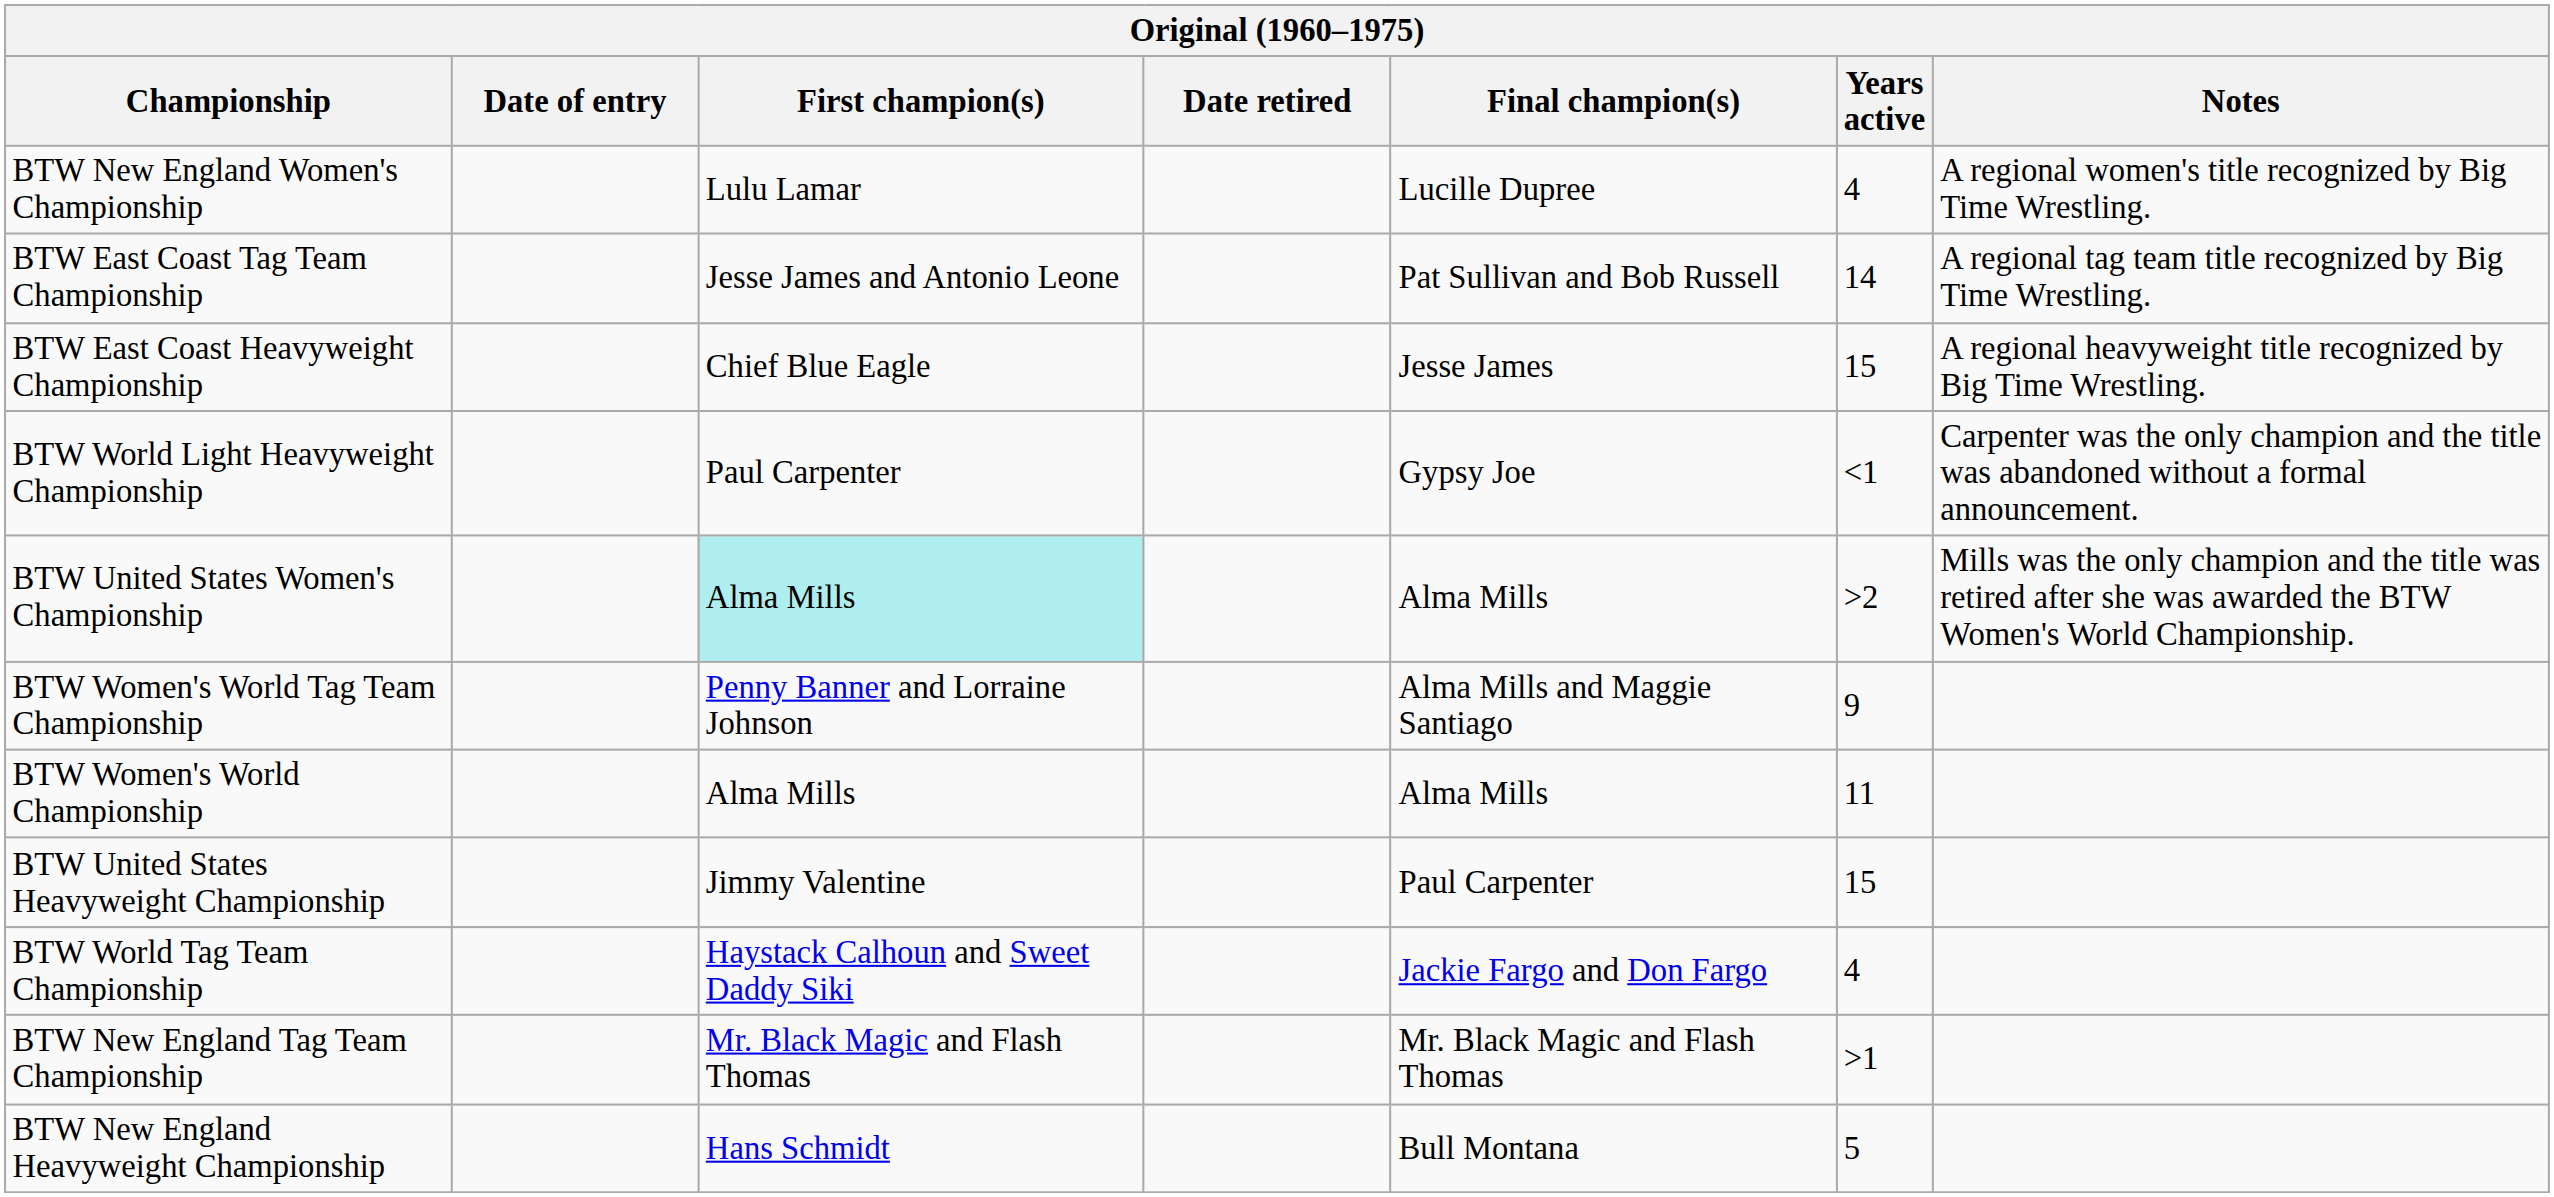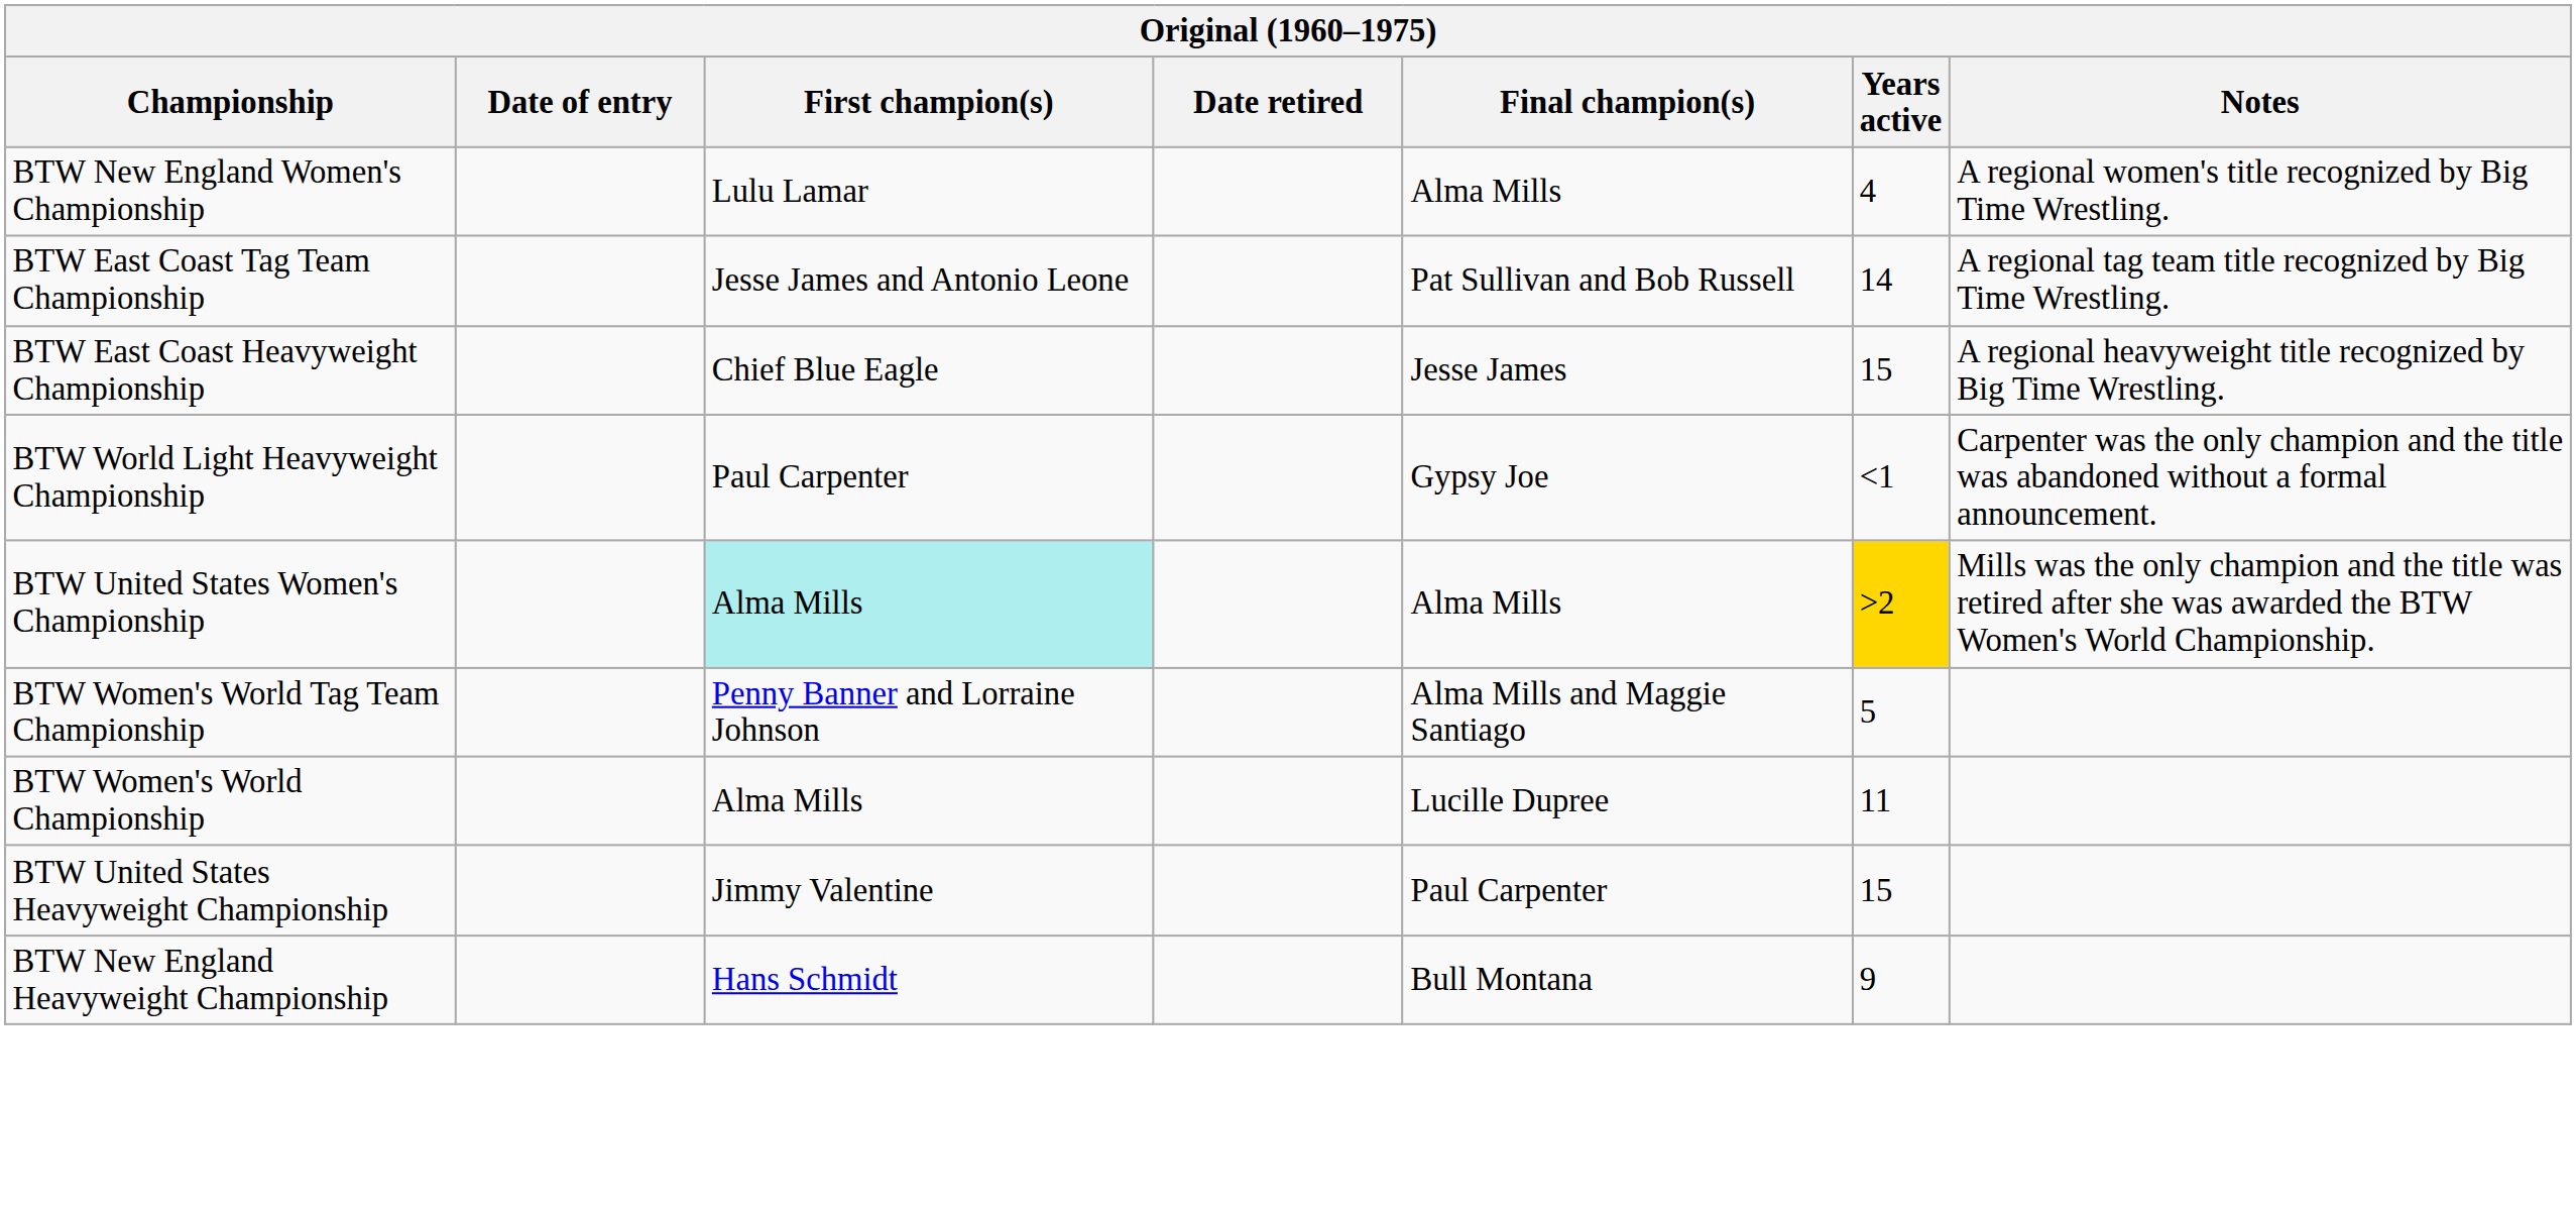 <table class="wikitable sortable" border="2">
 <tr>
 <th colspan="7">Original (1960–1975)</th>
 </tr>
 <tr>
 <th width="18%">Championship</th>
 <th width="10%">Date of entry</th>
 <th class="unsortable" width="18%">First champion(s)<br></th>
 <th width="10%">Date retired</th>
 <th class="unsortable" width="18%">Final champion(s)<br></th>
 <th width="0">Years active</th>
 <th class="unsortable" width="25%">Notes</th>
 </tr>
 <tr>
 <td>BTW New England Women's Championship</td>
 <td></td>
 <td>Lulu Lamar</td>
 <td></td>
-<td>Lucille Dupree</td>
+<td>Alma Mills</td>
 <td>4</td>
 <td>A regional women's title recognized by Big Time Wrestling.</td>
 </tr>
 <tr>
 <td>BTW East Coast Tag Team Championship</td>
 <td></td>
 <td>Jesse James and Antonio Leone</td>
 <td></td>
 <td>Pat Sullivan and Bob Russell</td>
 <td>14</td>
 <td>A regional tag team title recognized by Big Time Wrestling.</td>
 </tr>
 <tr>
 <td>BTW East Coast Heavyweight Championship</td>
 <td></td>
 <td>Chief Blue Eagle</td>
 <td></td>
 <td>Jesse James</td>
 <td>15</td>
 <td>A regional heavyweight title recognized by Big Time Wrestling.</td>
 </tr>
 <tr>
 <td>BTW World Light Heavyweight Championship</td>
 <td></td>
 <td>Paul Carpenter</td>
 <td></td>
 <td>Gypsy Joe</td>
 <td><1</td>
 <td>Carpenter was the only champion and the title was abandoned without a formal announcement.</td>
 </tr>
 <tr>
 <td>BTW United States Women's Championship</td>
 <td></td>
 <td style="background: paleturquoise;">Alma Mills</td>
 <td></td>
 <td>Alma Mills</td>
-<td>>2</td>
+<td style="background: gold;">>2</td>
 <td>Mills was the only champion and the title was retired after she was awarded the BTW Women's World Championship.</td>
 </tr>
 <tr>
 <td>BTW Women's World Tag Team Championship</td>
 <td></td>
 <td><a href='#'>Penny Banner</a> and Lorraine Johnson</td>
 <td></td>
 <td>Alma Mills and Maggie Santiago</td>
-<td>9</td>
+<td>5</td>
 <td></td>
 </tr>
 <tr>
 <td>BTW Women's World Championship</td>
 <td></td>
 <td>Alma Mills</td>
 <td></td>
-<td>Alma Mills</td>
+<td>Lucille Dupree</td>
 <td>11</td>
 <td></td>
 </tr>
 <tr>
 <td>BTW United States Heavyweight Championship</td>
 <td></td>
 <td>Jimmy Valentine</td>
 <td></td>
 <td>Paul Carpenter</td>
 <td>15</td>
 <td></td>
 </tr>
 <tr>
-<td>BTW World Tag Team Championship</td>
-<td></td>
-<td><a href='#'>Haystack Calhoun</a> and <a href='#'>Sweet Daddy Siki</a></td>
-<td></td>
-<td><a href='#'>Jackie Fargo</a> and <a href='#'>Don Fargo</a><br></td>
-<td>4</td>
-<td></td>
-</tr>
-<tr>
-<td>BTW New England Tag Team Championship</td>
-<td></td>
-<td><a href='#'>Mr. Black Magic</a> and Flash Thomas</td>
-<td></td>
-<td>Mr. Black Magic and Flash Thomas</td>
-<td>>1</td>
-<td></td>
-</tr>
-<tr>
 <td>BTW New England Heavyweight Championship</td>
 <td></td>
 <td><a href='#'>Hans Schmidt</a></td>
 <td></td>
 <td>Bull Montana</td>
-<td>5</td>
+<td>9</td>
 <td></td>
 </tr>
 </table>
